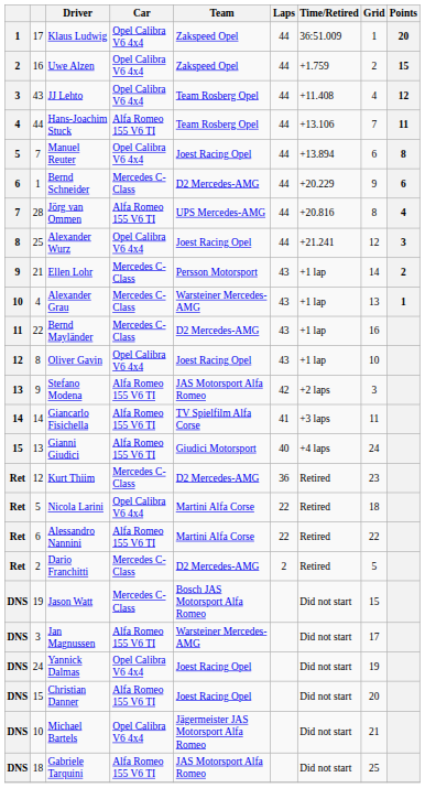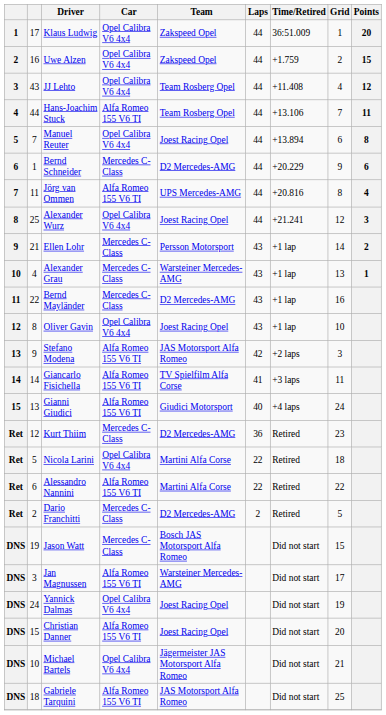 <table class="wikitable sortable" style="font-size:95%">
 <tr>
 <th></th>
 <th></th>
 <th>Driver</th>
 <th>Car</th>
 <th>Team</th>
 <th>Laps</th>
 <th>Time/Retired</th>
 <th>Grid</th>
 <th>Points</th>
 </tr>
 <tr>
 <th>1</th>
 <td align=center>17</td>
 <td> <a href='#'>Klaus Ludwig</a></td>
 <td><a href='#'>Opel Calibra V6 4x4</a></td>
 <td> <a href='#'>Zakspeed Opel</a></td>
 <td align=center>44</td>
 <td>36:51.009</td>
 <td align=center>1</td>
 <th>20</th>
 </tr>
 <tr>
 <th>2</th>
 <td align=center>16</td>
 <td> <a href='#'>Uwe Alzen</a></td>
 <td><a href='#'>Opel Calibra V6 4x4</a></td>
 <td> <a href='#'>Zakspeed Opel</a></td>
 <td align=center>44</td>
 <td>+1.759</td>
 <td align=center>2</td>
 <th>15</th>
 </tr>
 <tr>
 <th>3</th>
 <td align=center>43</td>
 <td> <a href='#'>JJ Lehto</a></td>
 <td><a href='#'>Opel Calibra V6 4x4</a></td>
 <td> <a href='#'>Team Rosberg Opel</a></td>
 <td align=center>44</td>
 <td>+11.408</td>
 <td align=center>4</td>
 <th>12</th>
 </tr>
 <tr>
 <th>4</th>
 <td align=center>44</td>
 <td> <a href='#'>Hans-Joachim Stuck</a></td>
 <td><a href='#'>Alfa Romeo 155 V6 TI</a></td>
 <td> <a href='#'>Team Rosberg Opel</a></td>
 <td align=center>44</td>
 <td>+13.106</td>
 <td align=center>7</td>
 <th>11</th>
 </tr>
 <tr>
 <th>5</th>
 <td align=center>7</td>
 <td> <a href='#'>Manuel Reuter</a></td>
 <td><a href='#'>Opel Calibra V6 4x4</a></td>
 <td> <a href='#'>Joest Racing Opel</a></td>
 <td align=center>44</td>
 <td>+13.894</td>
 <td align=center>6</td>
 <th>8</th>
 </tr>
 <tr>
 <th>6</th>
 <td align=center>1</td>
 <td> <a href='#'>Bernd Schneider</a></td>
 <td><a href='#'>Mercedes C-Class</a></td>
 <td> <a href='#'>D2 Mercedes-AMG</a></td>
 <td align=center>44</td>
 <td>+20.229</td>
 <td align=center>9</td>
 <th>6</th>
 </tr>
 <tr>
 <th>7</th>
-<td align=center>28</td>
+<td align=center>11</td>
 <td> <a href='#'>Jörg van Ommen</a></td>
 <td><a href='#'>Alfa Romeo 155 V6 TI</a></td>
 <td> <a href='#'>UPS Mercedes-AMG</a></td>
 <td align=center>44</td>
 <td>+20.816</td>
 <td align=center>8</td>
 <th>4</th>
 </tr>
 <tr>
 <th>8</th>
 <td align=center>25</td>
 <td> <a href='#'>Alexander Wurz</a></td>
 <td><a href='#'>Opel Calibra V6 4x4</a></td>
 <td> <a href='#'>Joest Racing Opel</a></td>
 <td align=center>44</td>
 <td>+21.241</td>
 <td align=center>12</td>
 <th>3</th>
 </tr>
 <tr>
 <th>9</th>
 <td align=center>21</td>
 <td> <a href='#'>Ellen Lohr</a></td>
 <td><a href='#'>Mercedes C-Class</a></td>
 <td> <a href='#'>Persson Motorsport</a></td>
 <td align=center>43</td>
 <td>+1 lap</td>
 <td align=center>14</td>
 <th>2</th>
 </tr>
 <tr>
 <th>10</th>
 <td align=center>4</td>
 <td> <a href='#'>Alexander Grau</a></td>
 <td><a href='#'>Mercedes C-Class</a></td>
 <td> <a href='#'>Warsteiner Mercedes-AMG</a></td>
 <td align=center>43</td>
 <td>+1 lap</td>
 <td align=center>13</td>
 <th>1</th>
 </tr>
 <tr>
 <th>11</th>
 <td align=center>22</td>
 <td> <a href='#'>Bernd Mayländer</a></td>
 <td><a href='#'>Mercedes C-Class</a></td>
 <td> <a href='#'>D2 Mercedes-AMG</a></td>
 <td align=center>43</td>
 <td>+1 lap</td>
 <td align=center>16</td>
 <th></th>
 </tr>
 <tr>
 <th>12</th>
 <td align=center>8</td>
 <td> <a href='#'>Oliver Gavin</a></td>
 <td><a href='#'>Opel Calibra V6 4x4</a></td>
 <td> <a href='#'>Joest Racing Opel</a></td>
 <td align=center>43</td>
 <td>+1 lap</td>
 <td align=center>10</td>
 <th></th>
 </tr>
 <tr>
 <th>13</th>
 <td align=center>9</td>
 <td> <a href='#'>Stefano Modena</a></td>
 <td><a href='#'>Alfa Romeo 155 V6 TI</a></td>
 <td> <a href='#'>JAS Motorsport Alfa Romeo</a></td>
 <td align=center>42</td>
 <td>+2 laps</td>
 <td align=center>3</td>
 <th></th>
 </tr>
 <tr>
 <th>14</th>
 <td align=center>14</td>
 <td> <a href='#'>Giancarlo Fisichella</a></td>
 <td><a href='#'>Alfa Romeo 155 V6 TI</a></td>
 <td> <a href='#'>TV Spielfilm Alfa Corse</a></td>
 <td align=center>41</td>
 <td>+3 laps</td>
 <td align=center>11</td>
 <th></th>
 </tr>
 <tr>
 <th>15</th>
 <td align=center>13</td>
 <td> <a href='#'>Gianni Giudici</a></td>
 <td><a href='#'>Alfa Romeo 155 V6 TI</a></td>
 <td> <a href='#'>Giudici Motorsport</a></td>
 <td align=center>40</td>
 <td>+4 laps</td>
 <td align=center>24</td>
 <th></th>
 </tr>
 <tr>
 <th>Ret</th>
 <td align=center>12</td>
 <td> <a href='#'>Kurt Thiim</a></td>
 <td><a href='#'>Mercedes C-Class</a></td>
 <td> <a href='#'>D2 Mercedes-AMG</a></td>
 <td align=center>36</td>
 <td>Retired</td>
 <td align=center>23</td>
 <th></th>
 </tr>
 <tr>
 <th>Ret</th>
 <td align=center>5</td>
 <td> <a href='#'>Nicola Larini</a></td>
 <td><a href='#'>Opel Calibra V6 4x4</a></td>
 <td> <a href='#'>Martini Alfa Corse</a></td>
 <td align=center>22</td>
 <td>Retired</td>
 <td align=center>18</td>
 <th></th>
 </tr>
 <tr>
 <th>Ret</th>
 <td align=center>6</td>
 <td> <a href='#'>Alessandro Nannini</a></td>
 <td><a href='#'>Alfa Romeo 155 V6 TI</a></td>
 <td> <a href='#'>Martini Alfa Corse</a></td>
 <td align=center>22</td>
 <td>Retired</td>
 <td align=center>22</td>
 <th></th>
 </tr>
 <tr>
 <th>Ret</th>
 <td align=center>2</td>
 <td> <a href='#'>Dario Franchitti</a></td>
 <td><a href='#'>Mercedes C-Class</a></td>
 <td> <a href='#'>D2 Mercedes-AMG</a></td>
 <td align=center>2</td>
 <td>Retired</td>
 <td align=center>5</td>
 <th></th>
 </tr>
 <tr>
 <th>DNS</th>
 <td align=center>19</td>
 <td> <a href='#'>Jason Watt</a></td>
 <td><a href='#'>Mercedes C-Class</a></td>
 <td> <a href='#'>Bosch JAS Motorsport Alfa Romeo</a></td>
 <td align=center></td>
 <td>Did not start</td>
 <td align=center>15</td>
 <th></th>
 </tr>
 <tr>
 <th>DNS</th>
 <td align=center>3</td>
 <td> <a href='#'>Jan Magnussen</a></td>
 <td><a href='#'>Alfa Romeo 155 V6 TI</a></td>
 <td> <a href='#'>Warsteiner Mercedes-AMG</a></td>
 <td align=center></td>
 <td>Did not start</td>
 <td align=center>17</td>
 <th></th>
 </tr>
 <tr>
 <th>DNS</th>
 <td align=center>24</td>
 <td> <a href='#'>Yannick Dalmas</a></td>
 <td><a href='#'>Opel Calibra V6 4x4</a></td>
 <td> <a href='#'>Joest Racing Opel</a></td>
 <td align=center></td>
 <td>Did not start</td>
 <td align=center>19</td>
 <th></th>
 </tr>
 <tr>
 <th>DNS</th>
 <td align=center>15</td>
 <td> <a href='#'>Christian Danner</a></td>
 <td><a href='#'>Alfa Romeo 155 V6 TI</a></td>
 <td> <a href='#'>Joest Racing Opel</a></td>
 <td align=center></td>
 <td>Did not start</td>
 <td align=center>20</td>
 <th></th>
 </tr>
 <tr>
 <th>DNS</th>
 <td align=center>10</td>
 <td> <a href='#'>Michael Bartels</a></td>
 <td><a href='#'>Opel Calibra V6 4x4</a></td>
 <td> <a href='#'>Jägermeister JAS Motorsport Alfa Romeo</a></td>
 <td align=center></td>
 <td>Did not start</td>
 <td align=center>21</td>
 <th></th>
 </tr>
 <tr>
 <th>DNS</th>
 <td align=center>18</td>
 <td> <a href='#'>Gabriele Tarquini</a></td>
 <td><a href='#'>Alfa Romeo 155 V6 TI</a></td>
 <td> <a href='#'>JAS Motorsport Alfa Romeo</a></td>
 <td align=center></td>
 <td>Did not start</td>
 <td align=center>25</td>
 <th></th>
 </tr>
 <tr>
 </tr>
 </table>
